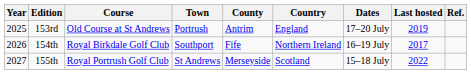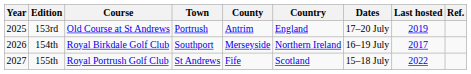 <table class="wikitable" style="font-size:95%">
 <tr>
 <th>Year</th>
 <th>Edition</th>
 <th>Course</th>
 <th>Town</th>
 <th>County</th>
 <th>Country</th>
 <th>Dates</th>
 <th>Last hosted</th>
 <th>Ref.</th>
 </tr>
 <tr>
 <td>2025</td>
 <td align=center>153rd</td>
 <td><a href='#'>Old Course at St Andrews</a></td>
 <td><a href='#'>Portrush</a></td>
 <td><a href='#'>Antrim</a></td>
 <td><a href='#'>England</a></td>
 <td>17–20 July</td>
 <td align=center><a href='#'>2019</a></td>
 <td></td>
 </tr>
 <tr>
 <td>2026</td>
 <td align=center>154th</td>
 <td><a href='#'>Royal Birkdale Golf Club</a></td>
 <td><a href='#'>Southport</a></td>
-<td><a href='#'>Fife</a></td>
+<td><a href='#'>Merseyside</a></td>
 <td><a href='#'>Northern Ireland</a></td>
 <td>16–19 July</td>
 <td align=center><a href='#'>2017</a></td>
 <td></td>
 </tr>
 <tr>
 <td>2027</td>
 <td align=center>155th</td>
 <td><a href='#'>Royal Portrush Golf Club</a></td>
 <td><a href='#'>St Andrews</a></td>
-<td><a href='#'>Merseyside</a></td>
+<td><a href='#'>Fife</a></td>
 <td><a href='#'>Scotland</a></td>
 <td>15–18 July</td>
 <td align=center><a href='#'>2022</a></td>
 <td></td>
 </tr>
 </table>
